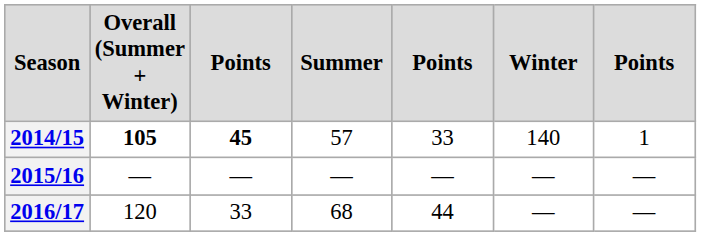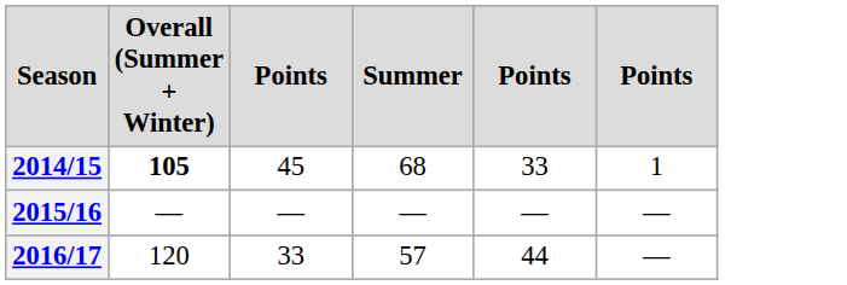 <table class="wikitable plainrowheaders" style="background:#fff; font-size:86%; line-height:16px; border:gray solid 1px; border-collapse:collapse;">
 <tr style="background:#ccc; text-align:center;">
 <th scope="col" style="background:#dcdcdc; width:45px;">Season</th>
 <th scope="col" style="background:#dcdcdc; width:55px;">Overall (Summer + Winter)</th>
 <th scope="col" style="background:#dcdcdc; width:55px;">Points</th>
 <th scope="col" style="background:#dcdcdc; width:55px;">Summer</th>
 <th scope="col" style="background:#dcdcdc; width:55px;">Points</th>
-<th scope="col" style="background:#dcdcdc; width:55px;">Winter</th>
 <th scope="col" style="background:#dcdcdc; width:55px;">Points</th>
 </tr>
 <tr>
 <th scope=row align=center><a href='#'>2014/15</a></th>
 <td align=center><strong>105</strong></td>
-<td align=center><strong>45</strong></td>
-<td align=center>57</td>
+<td align=center>45</td>
+<td align=center>68</td>
 <td align=center>33</td>
-<td align=center>140</td>
 <td align=center>1</td>
 </tr>
 <tr>
 <th scope=row align=center><a href='#'>2015/16</a></th>
-<td align=center>—</td>
 <td align=center>—</td>
 <td align=center>—</td>
 <td align=center>—</td>
 <td align=center>—</td>
 <td align=center>—</td>
 </tr>
 <tr>
 <th scope=row align=center><a href='#'>2016/17</a></th>
 <td align=center>120</td>
 <td align=center>33</td>
-<td align=center>68</td>
+<td align=center>57</td>
 <td align=center>44</td>
-<td align=center>—</td>
 <td align=center>—</td>
 </tr>
 </table>
